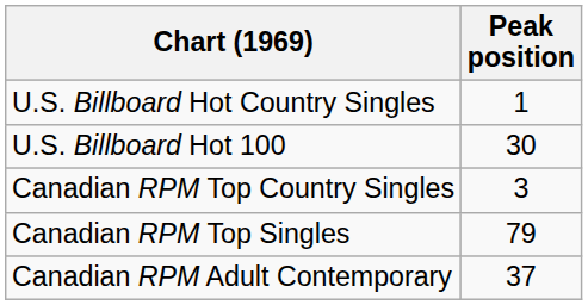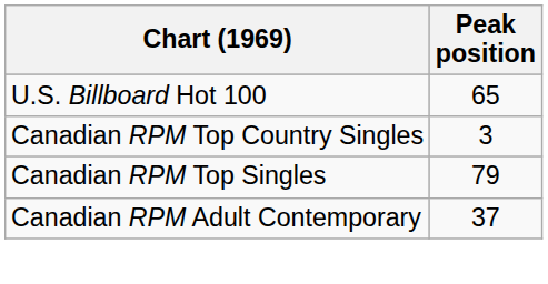 <table class="wikitable sortable">
 <tr>
 <th align="left">Chart (1969)</th>
 <th align="center">Peak<br>position</th>
 </tr>
 <tr>
-<td align="left">U.S. <em>Billboard</em> Hot Country Singles</td>
-<td align="center">1</td>
-</tr>
-<tr>
 <td align="left">U.S. <em>Billboard</em> Hot 100</td>
-<td align="center">30</td>
+<td align="center">65</td>
 </tr>
 <tr>
 <td align="left">Canadian <em>RPM</em> Top Country Singles</td>
 <td align="center">3</td>
 </tr>
 <tr>
 <td align="left">Canadian <em>RPM</em> Top Singles</td>
 <td align="center">79</td>
 </tr>
 <tr>
 <td align="left">Canadian <em>RPM</em> Adult Contemporary</td>
 <td align="center">37</td>
 </tr>
 </table>
